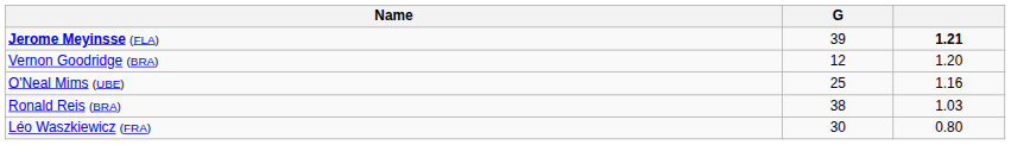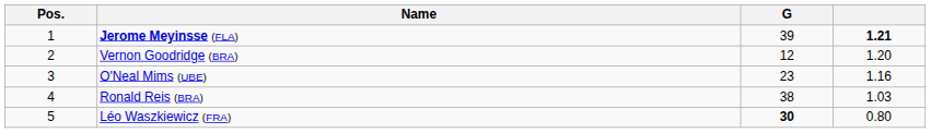 <table class="wikitable" style="width:90%;">
 <tr>
+<th style="width:10%;">Pos.</th>
 <th style="width:70%;">Name</th>
 <th style="width:10%;">G</th>
 <th style="width:10%;"></th>
 </tr>
 <tr align=center>
+<td>1</td>
 <td align=left> <strong><a href='#'>Jerome Meyinsse</a></strong> <small>(<a href='#'>FLA</a>)</small></td>
 <td>39</td>
 <td><strong>1.21</strong></td>
 </tr>
 <tr align=center>
+<td>2</td>
 <td align=left> <a href='#'>Vernon Goodridge</a> <small>(<a href='#'>BRA</a>)</small></td>
 <td>12</td>
 <td>1.20</td>
 </tr>
 <tr align=center>
+<td>3</td>
 <td align=left> <a href='#'>O'Neal Mims</a> <small>(<a href='#'>UBE</a>)</small></td>
-<td>25</td>
+<td>23</td>
 <td>1.16</td>
 </tr>
 <tr align=center>
+<td>4</td>
 <td align=left> <a href='#'>Ronald Reis</a> <small>(<a href='#'>BRA</a>)</small></td>
 <td>38</td>
 <td>1.03</td>
 </tr>
 <tr align=center>
+<td>5</td>
 <td align=left> <a href='#'>Léo Waszkiewicz</a> <small>(<a href='#'>FRA</a>)</small></td>
-<td>30</td>
+<td><strong>30</strong></td>
 <td>0.80</td>
 </tr>
 </table>
